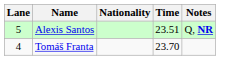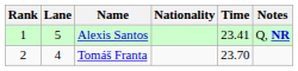 <table class="wikitable sortable" style="text-align:center">
 <tr>
+<th>Rank</th>
 <th>Lane</th>
 <th>Name</th>
 <th>Nationality</th>
 <th>Time</th>
 <th>Notes</th>
 </tr>
 <tr bgcolor=ccffcc>
+<td>1</td>
 <td>5</td>
 <td align=left><a href='#'>Alexis Santos</a></td>
 <td align=left></td>
-<td>23.51</td>
+<td>23.41</td>
 <td>Q, <strong><a href='#'>NR</a></strong></td>
 </tr>
 <tr>
+<td>2</td>
 <td>4</td>
 <td align=left><a href='#'>Tomáš Franta</a></td>
 <td align=left></td>
 <td>23.70</td>
 <td></td>
 </tr>
 </table>
